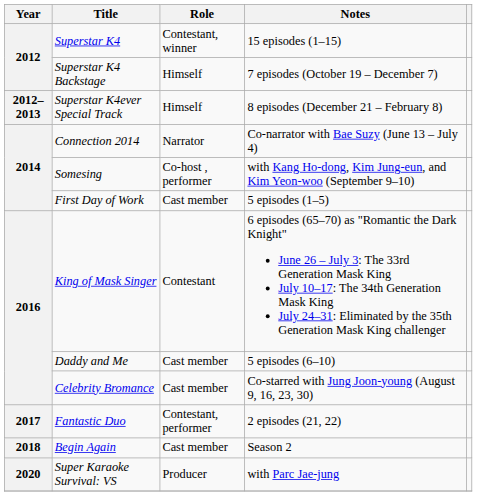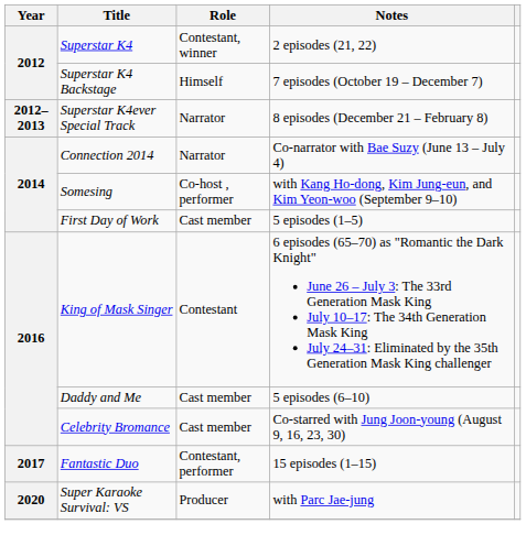 <table class="wikitable sortable plainrowheaders">
 <tr>
 <th scope="col">Year</th>
 <th scope="col">Title</th>
 <th scope="col">Role</th>
 <th scope="col" class="unsortable">Notes</th>
 <th scope="col" class="unsortable"></th>
 </tr>
 <tr>
 <th scope="row" rowspan="2">2012</th>
 <td><em><a href='#'>Superstar K4</a></em></td>
 <td>Contestant, winner</td>
-<td>15 episodes (1–15)</td>
+<td>2 episodes (21, 22)</td>
 <td></td>
 </tr>
 <tr>
 <td><em>Superstar K4 Backstage</em></td>
 <td>Himself</td>
 <td>7 episodes (October 19 – December 7)</td>
 <td></td>
 </tr>
 <tr>
 <th scope="row">2012–2013</th>
 <td><em>Superstar K4ever Special Track</em></td>
-<td>Himself</td>
+<td>Narrator</td>
 <td>8 episodes (December 21 – February 8)</td>
 <td></td>
 </tr>
 <tr>
 <th scope="row" rowspan="3">2014</th>
 <td><em>Connection 2014</em></td>
 <td>Narrator</td>
 <td>Co-narrator with <a href='#'>Bae Suzy</a> (June 13 – July 4)</td>
 <td></td>
 </tr>
 <tr>
 <td><em>Somesing</em></td>
 <td>Co-host , performer</td>
 <td>with <a href='#'>Kang Ho-dong</a>, <a href='#'>Kim Jung-eun</a>, and <a href='#'>Kim Yeon-woo</a> (September 9–10)</td>
 <td></td>
 </tr>
 <tr>
 <td><em>First Day of Work</em></td>
 <td>Cast member</td>
 <td>5 episodes (1–5)</td>
 <td></td>
 </tr>
 <tr>
 <th scope="row" rowspan="3">2016</th>
 <td><em><a href='#'>King of Mask Singer</a></em></td>
 <td>Contestant</td>
 <td>6 episodes (65–70) as "Romantic the Dark Knight"<br><ul><li><a href='#'>June 26 – July 3</a>: The 33rd Generation Mask King</li><li><a href='#'>July 10–17</a>: The 34th Generation Mask King</li><li><a href='#'>July 24–31</a>: Eliminated by the 35th Generation Mask King challenger</li></ul></td>
 <td></td>
 </tr>
 <tr>
 <td><em>Daddy and Me</em></td>
 <td>Cast member</td>
 <td>5 episodes (6–10)</td>
 <td></td>
 </tr>
 <tr>
 <td><em><a href='#'>Celebrity Bromance</a></em></td>
 <td>Cast member</td>
 <td>Co-starred with <a href='#'>Jung Joon-young</a> (August 9, 16, 23, 30)</td>
 <td></td>
 </tr>
 <tr>
 <th scope="row">2017</th>
 <td><em><a href='#'>Fantastic Duo</a></em></td>
 <td>Contestant, performer</td>
-<td>2 episodes (21, 22)</td>
-<td></td>
-</tr>
-<tr>
-<th scope="row">2018</th>
-<td><em><a href='#'>Begin Again</a></em></td>
-<td>Cast member</td>
-<td>Season 2</td>
+<td>15 episodes (1–15)</td>
 <td></td>
 </tr>
 <tr>
 <th scope="row">2020</th>
 <td><em>Super Karaoke Survival: VS</em></td>
 <td>Producer</td>
 <td>with <a href='#'>Parc Jae-jung</a></td>
 <td style="text-align:center"></td>
 </tr>
 <tr>
 </tr>
 </table>
